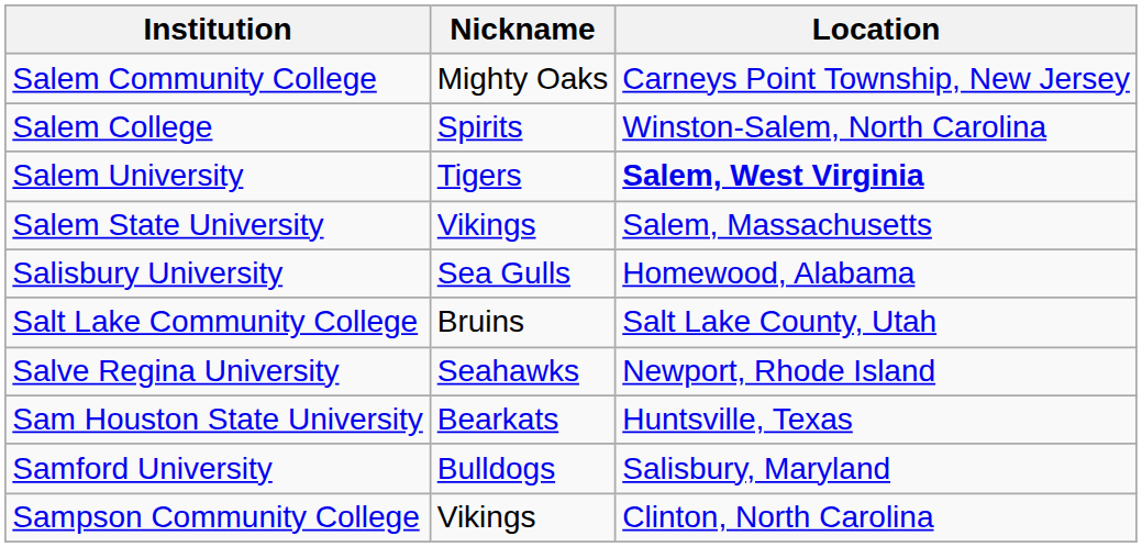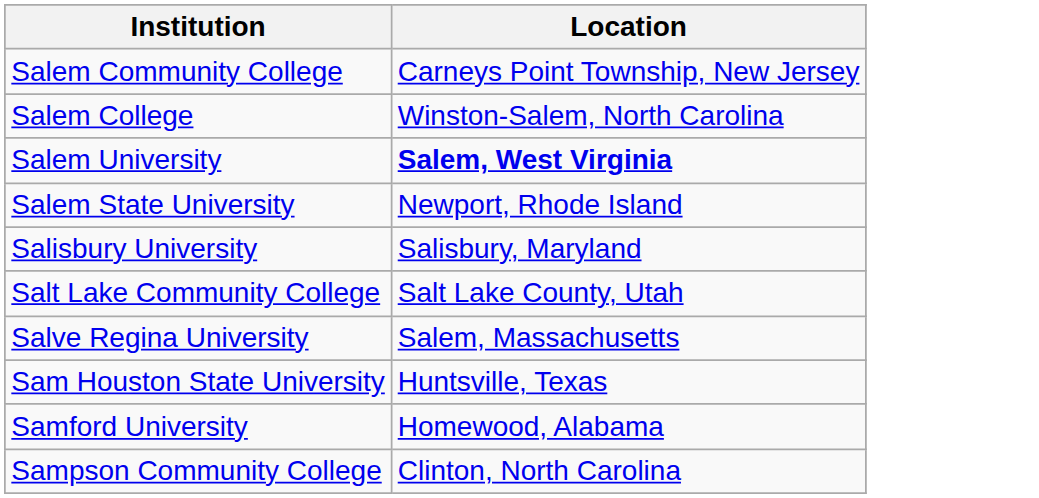 <table class="wikitable">
 <tr>
 <th>Institution</th>
-<th>Nickname</th>
 <th>Location</th>
 </tr>
 <tr>
 <td><a href='#'>Salem Community College</a></td>
-<td>Mighty Oaks</td>
 <td><a href='#'>Carneys Point Township, New Jersey</a></td>
 </tr>
 <tr>
 <td><a href='#'>Salem College</a></td>
-<td><a href='#'>Spirits</a></td>
 <td><a href='#'>Winston-Salem, North Carolina</a></td>
 </tr>
 <tr>
 <td><a href='#'>Salem University</a></td>
-<td><a href='#'>Tigers</a></td>
 <td><strong><a href='#'>Salem, West Virginia</a></strong></td>
 </tr>
 <tr>
 <td><a href='#'>Salem State University</a></td>
-<td><a href='#'>Vikings</a></td>
-<td><a href='#'>Salem, Massachusetts</a></td>
+<td><a href='#'>Newport, Rhode Island</a></td>
 </tr>
 <tr>
 <td><a href='#'>Salisbury University</a></td>
-<td><a href='#'>Sea Gulls</a></td>
-<td><a href='#'>Homewood, Alabama</a></td>
+<td><a href='#'>Salisbury, Maryland</a></td>
 </tr>
 <tr>
 <td><a href='#'>Salt Lake Community College</a></td>
-<td>Bruins</td>
 <td><a href='#'>Salt Lake County, Utah</a></td>
 </tr>
 <tr>
 <td><a href='#'>Salve Regina University</a></td>
-<td><a href='#'>Seahawks</a></td>
-<td><a href='#'>Newport, Rhode Island</a></td>
+<td><a href='#'>Salem, Massachusetts</a></td>
 </tr>
 <tr>
 <td><a href='#'>Sam Houston State University</a></td>
-<td><a href='#'>Bearkats</a></td>
 <td><a href='#'>Huntsville, Texas</a></td>
 </tr>
 <tr>
 <td><a href='#'>Samford University</a></td>
-<td><a href='#'>Bulldogs</a></td>
-<td><a href='#'>Salisbury, Maryland</a></td>
+<td><a href='#'>Homewood, Alabama</a></td>
 </tr>
 <tr>
 <td><a href='#'>Sampson Community College</a></td>
-<td>Vikings</td>
 <td><a href='#'>Clinton, North Carolina</a></td>
 </tr>
 </table>
